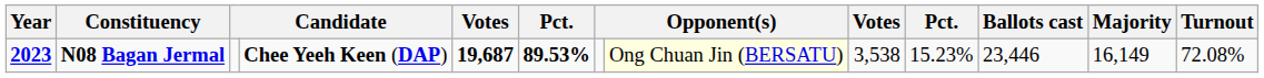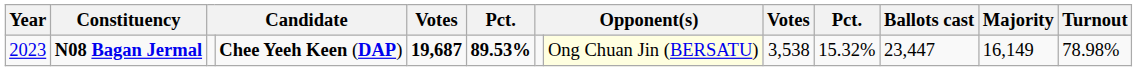 <table class="wikitable" style="margin:0.5em ; font-size:95%">
 <tr>
 <th>Year</th>
 <th>Constituency</th>
 <th colspan="2">Candidate</th>
 <th>Votes</th>
 <th>Pct.</th>
 <th colspan="2">Opponent(s)</th>
 <th>Votes</th>
 <th>Pct.</th>
 <th>Ballots cast</th>
 <th>Majority</th>
 <th>Turnout</th>
 </tr>
 <tr>
-<td><strong><a href='#'>2023</a></strong></td>
+<td><a href='#'>2023</a></td>
 <td><strong>N08 <a href='#'>Bagan Jermal</a></strong></td>
 <td></td>
 <td><strong>Chee Yeeh Keen</strong> (<a href='#'><strong>DAP</strong></a>)</td>
 <td align=right><strong>19,687</strong></td>
 <td><strong>89.53%</strong></td>
 <td bgcolor=></td>
 <td style="background: lightyellow;">Ong Chuan Jin (<a href='#'>BERSATU</a>)</td>
 <td align=right>3,538</td>
-<td>15.23%</td>
-<td>23,446</td>
+<td>15.32%</td>
+<td>23,447</td>
 <td>16,149</td>
-<td>72.08%</td>
+<td>78.98%</td>
 </tr>
 </table>
